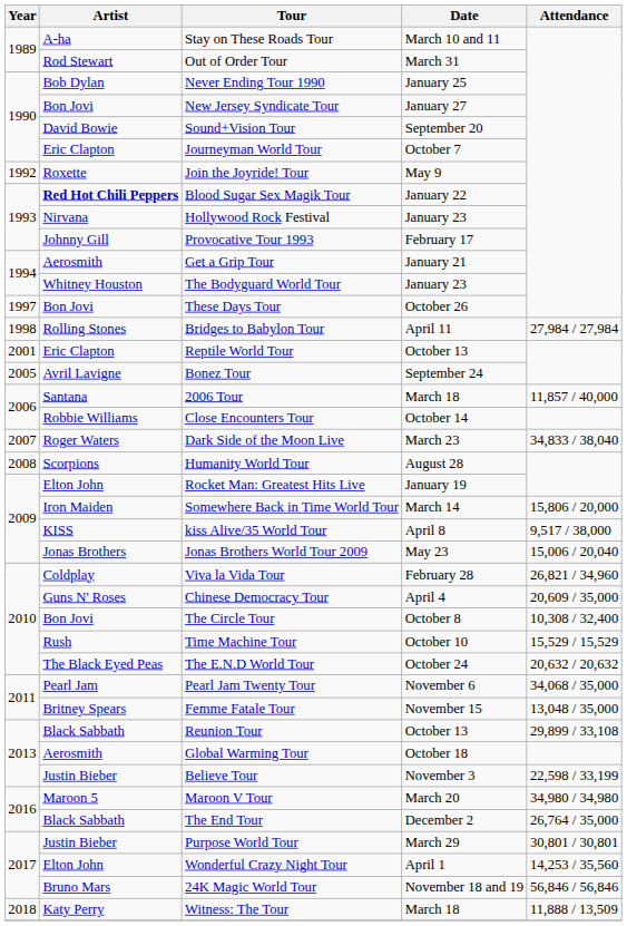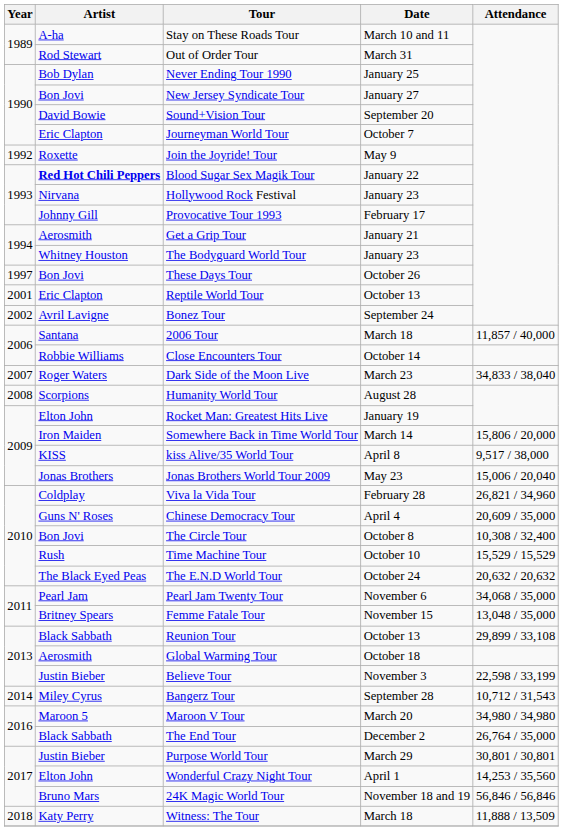 <table class="wikitable sortable">
 <tr>
 <th>Year</th>
 <th>Artist</th>
 <th>Tour</th>
 <th>Date</th>
 <th>Attendance</th>
 </tr>
 <tr>
 <td rowspan="2">1989</td>
 <td><a href='#'>A-ha</a></td>
 <td>Stay on These Roads Tour</td>
 <td>March 10 and 11</td>
 </tr>
 <tr>
 <td><a href='#'>Rod Stewart</a></td>
 <td>Out of Order Tour</td>
 <td>March 31</td>
 </tr>
 <tr>
 <td rowspan="4">1990</td>
 <td><a href='#'>Bob Dylan</a></td>
 <td><a href='#'>Never Ending Tour 1990</a></td>
 <td>January 25</td>
 </tr>
 <tr>
 <td><a href='#'>Bon Jovi</a></td>
 <td><a href='#'>New Jersey Syndicate Tour</a></td>
 <td>January 27</td>
 </tr>
 <tr>
 <td><a href='#'>David Bowie</a></td>
 <td><a href='#'>Sound+Vision Tour</a></td>
 <td>September 20</td>
 </tr>
 <tr>
 <td><a href='#'>Eric Clapton</a></td>
 <td><a href='#'>Journeyman World Tour</a></td>
 <td>October 7</td>
 </tr>
 <tr>
 <td>1992</td>
 <td><a href='#'>Roxette</a></td>
 <td><a href='#'>Join the Joyride! Tour</a></td>
 <td>May 9</td>
 </tr>
 <tr>
 <td rowspan="3">1993</td>
 <td><strong><a href='#'>Red Hot Chili Peppers</a></strong></td>
 <td><a href='#'>Blood Sugar Sex Magik Tour</a></td>
 <td>January 22</td>
 </tr>
 <tr>
 <td><a href='#'>Nirvana</a></td>
 <td><a href='#'>Hollywood Rock</a> Festival</td>
 <td>January 23</td>
 </tr>
 <tr>
 <td><a href='#'>Johnny Gill</a></td>
 <td><a href='#'>Provocative Tour 1993</a></td>
 <td>February 17</td>
 </tr>
 <tr>
 <td rowspan="2">1994</td>
 <td><a href='#'>Aerosmith</a></td>
 <td><a href='#'>Get a Grip Tour</a></td>
 <td>January 21</td>
 </tr>
 <tr>
 <td><a href='#'>Whitney Houston</a></td>
 <td><a href='#'>The Bodyguard World Tour</a></td>
 <td>January 23</td>
 </tr>
 <tr>
 <td>1997</td>
 <td><a href='#'>Bon Jovi</a></td>
 <td><a href='#'>These Days Tour</a></td>
 <td>October 26</td>
 </tr>
 <tr>
-<td>1998</td>
-<td><a href='#'>Rolling Stones</a></td>
-<td><a href='#'>Bridges to Babylon Tour</a></td>
-<td>April 11</td>
-<td>27,984 / 27,984</td>
-</tr>
-<tr>
 <td>2001</td>
 <td><a href='#'>Eric Clapton</a></td>
 <td><a href='#'>Reptile World Tour</a></td>
 <td>October 13</td>
 </tr>
 <tr>
-<td>2005</td>
+<td>2002</td>
 <td><a href='#'>Avril Lavigne</a></td>
 <td><a href='#'>Bonez Tour</a></td>
 <td>September 24</td>
 </tr>
 <tr>
 <td rowspan="2">2006</td>
 <td><a href='#'>Santana</a></td>
 <td><a href='#'>2006 Tour</a></td>
 <td>March 18</td>
 <td>11,857 / 40,000</td>
 </tr>
 <tr>
 <td><a href='#'>Robbie Williams</a></td>
 <td><a href='#'>Close Encounters Tour</a></td>
 <td>October 14</td>
 </tr>
 <tr>
 <td>2007</td>
 <td><a href='#'>Roger Waters</a></td>
 <td><a href='#'>Dark Side of the Moon Live</a></td>
 <td>March 23</td>
 <td>34,833 / 38,040</td>
 </tr>
 <tr>
 <td>2008</td>
 <td><a href='#'>Scorpions</a></td>
 <td><a href='#'>Humanity World Tour</a></td>
 <td>August 28</td>
 </tr>
 <tr>
 <td rowspan="4">2009</td>
 <td><a href='#'>Elton John</a></td>
 <td><a href='#'>Rocket Man: Greatest Hits Live</a></td>
 <td>January 19</td>
 </tr>
 <tr>
 <td><a href='#'>Iron Maiden</a></td>
 <td><a href='#'>Somewhere Back in Time World Tour</a></td>
 <td>March 14</td>
 <td>15,806 / 20,000</td>
 </tr>
 <tr>
 <td><a href='#'>KISS</a></td>
 <td><a href='#'>kiss Alive/35 World Tour</a></td>
 <td>April 8</td>
 <td>9,517 / 38,000</td>
 </tr>
 <tr>
 <td><a href='#'>Jonas Brothers</a></td>
 <td><a href='#'>Jonas Brothers World Tour 2009</a></td>
 <td>May 23</td>
 <td>15,006 / 20,040</td>
 </tr>
 <tr>
 <td rowspan="5">2010</td>
 <td><a href='#'>Coldplay</a></td>
 <td><a href='#'>Viva la Vida Tour</a></td>
 <td>February 28</td>
 <td>26,821 / 34,960</td>
 </tr>
 <tr>
 <td><a href='#'>Guns N' Roses</a></td>
 <td><a href='#'>Chinese Democracy Tour</a></td>
 <td>April 4</td>
 <td>20,609 / 35,000</td>
 </tr>
 <tr>
 <td><a href='#'>Bon Jovi</a></td>
 <td><a href='#'>The Circle Tour</a></td>
 <td>October 8</td>
 <td>10,308 / 32,400</td>
 </tr>
 <tr>
 <td><a href='#'>Rush</a></td>
 <td><a href='#'>Time Machine Tour</a></td>
 <td>October 10</td>
 <td>15,529 / 15,529</td>
 </tr>
 <tr>
 <td><a href='#'>The Black Eyed Peas</a></td>
 <td><a href='#'>The E.N.D World Tour</a></td>
 <td>October 24</td>
 <td>20,632 / 20,632</td>
 </tr>
 <tr>
 <td rowspan="2">2011</td>
 <td><a href='#'>Pearl Jam</a></td>
 <td><a href='#'>Pearl Jam Twenty Tour</a></td>
 <td>November 6</td>
 <td>34,068 / 35,000</td>
 </tr>
 <tr>
 <td><a href='#'>Britney Spears</a></td>
 <td><a href='#'>Femme Fatale Tour</a></td>
 <td>November 15</td>
 <td>13,048 / 35,000</td>
 </tr>
 <tr>
 <td rowspan="3">2013</td>
 <td><a href='#'>Black Sabbath</a></td>
 <td><a href='#'>Reunion Tour</a></td>
 <td>October 13</td>
 <td>29,899 / 33,108</td>
 </tr>
 <tr>
 <td><a href='#'>Aerosmith</a></td>
 <td><a href='#'>Global Warming Tour</a></td>
 <td>October 18</td>
 </tr>
 <tr>
 <td><a href='#'>Justin Bieber</a></td>
 <td><a href='#'>Believe Tour</a></td>
 <td>November 3</td>
 <td>22,598 / 33,199</td>
 </tr>
 <tr>
+<td>2014</td>
+<td><a href='#'>Miley Cyrus</a></td>
+<td><a href='#'>Bangerz Tour</a></td>
+<td>September 28</td>
+<td>10,712 / 31,543</td>
+</tr>
+<tr>
 <td rowspan="2">2016</td>
 <td><a href='#'>Maroon 5</a></td>
 <td><a href='#'>Maroon V Tour</a></td>
 <td>March 20</td>
 <td>34,980 / 34,980</td>
 </tr>
 <tr>
 <td><a href='#'>Black Sabbath</a></td>
 <td><a href='#'>The End Tour</a></td>
 <td>December 2</td>
 <td>26,764 / 35,000</td>
 </tr>
 <tr>
 <td rowspan="3">2017</td>
 <td><a href='#'>Justin Bieber</a></td>
 <td><a href='#'>Purpose World Tour</a></td>
 <td>March 29</td>
 <td>30,801 / 30,801</td>
 </tr>
 <tr>
 <td><a href='#'>Elton John</a></td>
 <td><a href='#'>Wonderful Crazy Night Tour</a></td>
 <td>April 1</td>
 <td>14,253 / 35,560</td>
 </tr>
 <tr>
 <td><a href='#'>Bruno Mars</a></td>
 <td><a href='#'>24K Magic World Tour</a></td>
 <td>November 18 and 19</td>
 <td>56,846 / 56,846</td>
 </tr>
 <tr>
 <td rowspan="1">2018</td>
 <td><a href='#'>Katy Perry</a></td>
 <td><a href='#'>Witness: The Tour</a></td>
 <td>March 18</td>
 <td>11,888 / 13,509</td>
 </tr>
 <tr>
 </tr>
 </table>
